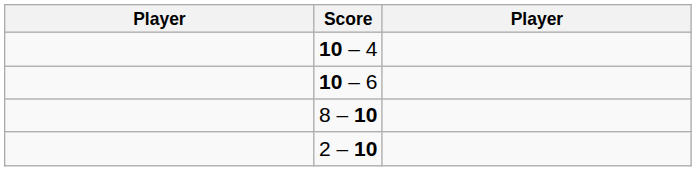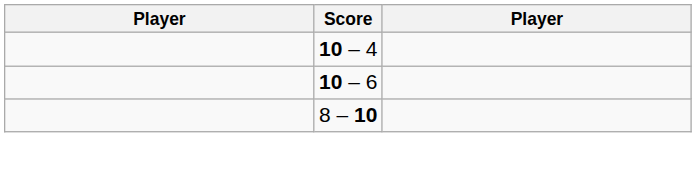 <table class="wikitable">
 <tr style="font-size:10pt;font-weight:bold">
 <th width=230>Player</th>
 <th>Score</th>
 <th width=230>Player</th>
 </tr>
 <tr>
 <td></td>
 <td align=center><strong>10</strong> – 4</td>
 <td></td>
 </tr>
 <tr>
 <td></td>
 <td align=center><strong>10</strong> – 6</td>
 <td></td>
 </tr>
 <tr>
 <td></td>
 <td align=center>8 – <strong>10</strong></td>
 <td></td>
 </tr>
-<tr>
-<td></td>
-<td align=center>2 – <strong>10</strong></td>
-<td></td>
-</tr>
 </table>
